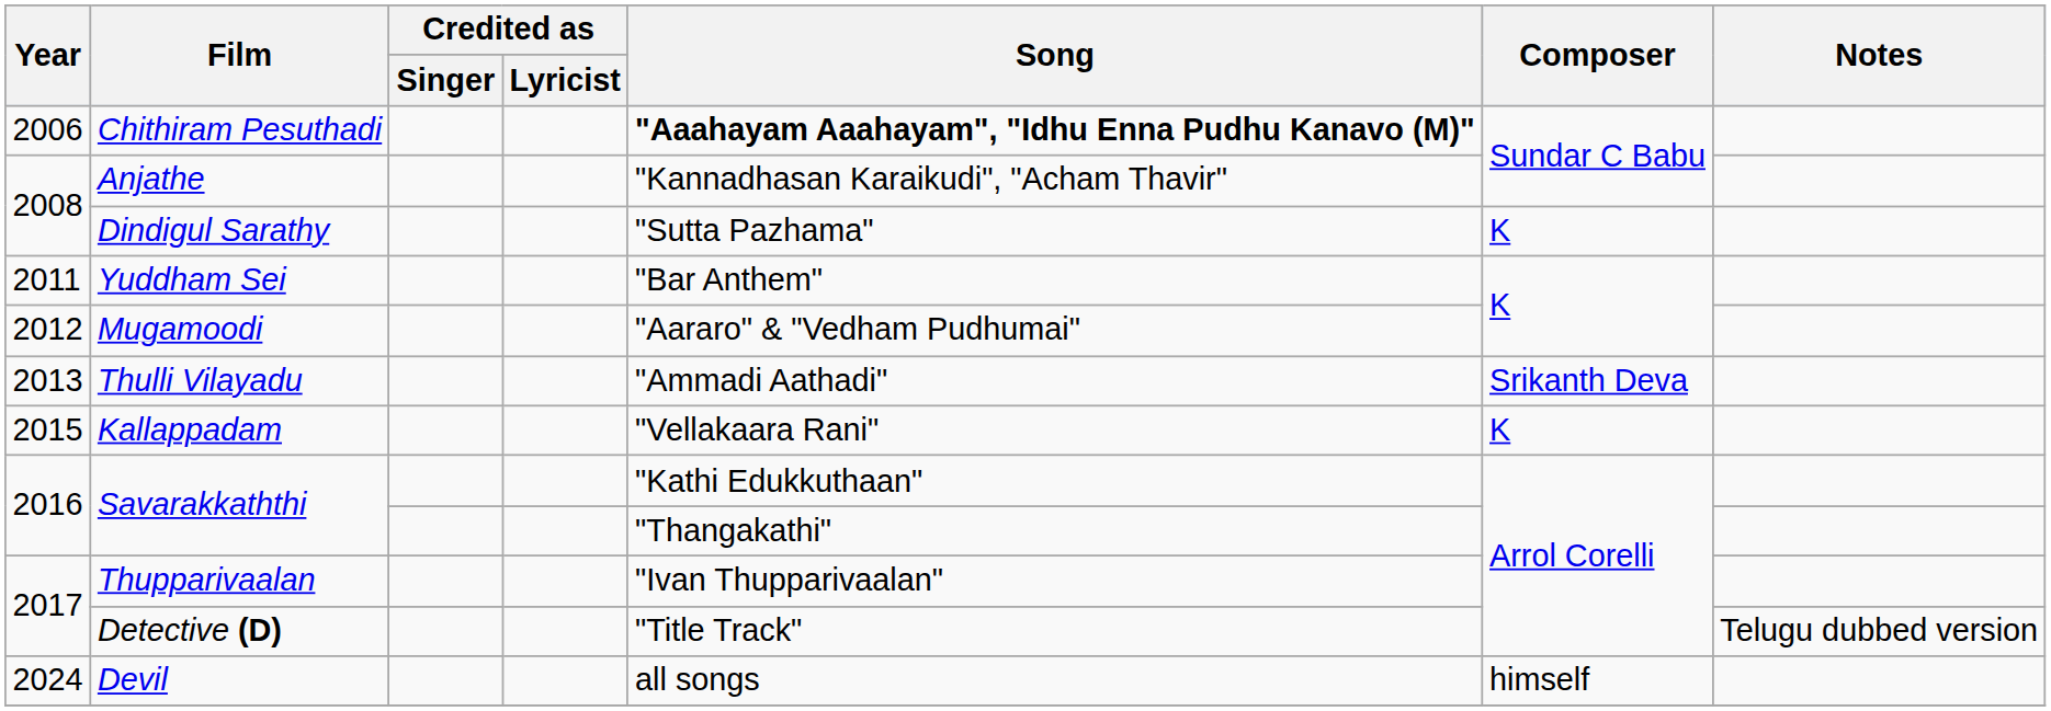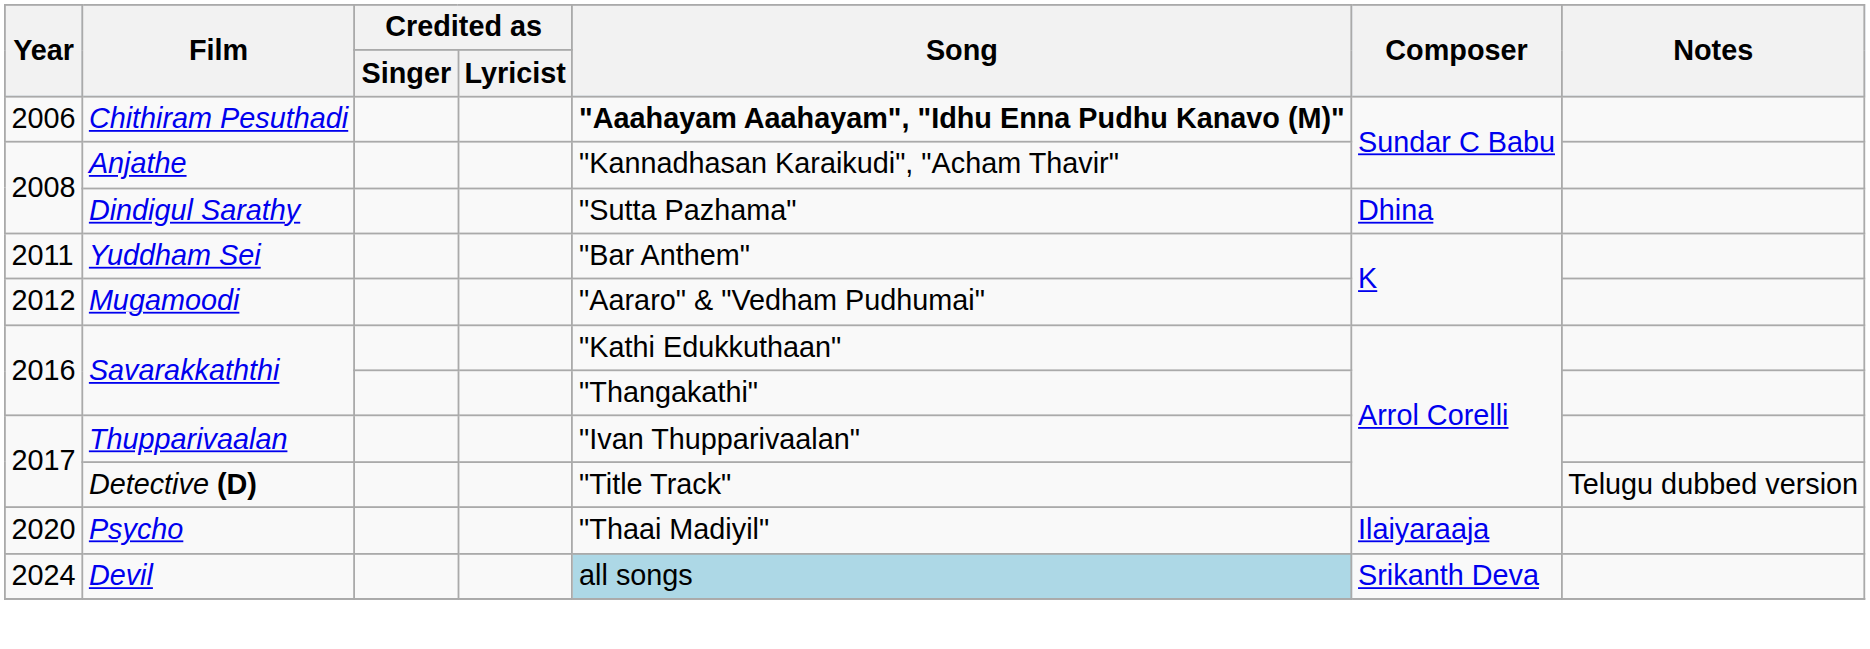 <table class="wikitable">
 <tr style="background:#B0C4DE; text-align:center;">
 <th rowspan="2" scope="col">Year</th>
 <th rowspan="2" scope="col">Film</th>
 <th scope="col"  colspan="2">Credited as</th>
 <th rowspan="2" scope="col">Song</th>
 <th rowspan="2" scope="col">Composer</th>
 <th rowspan="2" class="unsortable" scope="col">Notes</th>
 </tr>
 <tr>
 <th>Singer</th>
 <th>Lyricist</th>
 </tr>
 <tr>
 <td>2006</td>
 <td><em><a href='#'>Chithiram Pesuthadi</a></em></td>
 <td></td>
 <td></td>
 <td><strong>"Aaahayam Aaahayam",  "Idhu Enna Pudhu Kanavo (M)"</strong></td>
 <td rowspan="2"><a href='#'>Sundar C Babu</a></td>
 <td></td>
 </tr>
 <tr>
 <td rowspan=2>2008</td>
 <td><em><a href='#'>Anjathe</a></em></td>
 <td></td>
 <td></td>
 <td>"Kannadhasan Karaikudi", "Acham Thavir"</td>
 <td></td>
 </tr>
 <tr>
 <td><em><a href='#'>Dindigul Sarathy</a></em></td>
 <td></td>
 <td></td>
 <td>"Sutta Pazhama"</td>
-<td><a href='#'>K</a></td>
+<td><a href='#'>Dhina</a></td>
 <td></td>
 </tr>
 <tr>
 <td>2011</td>
 <td><em><a href='#'>Yuddham Sei</a></em></td>
 <td></td>
 <td></td>
 <td>"Bar Anthem"</td>
 <td rowspan="2"><a href='#'>K</a></td>
 <td></td>
 </tr>
 <tr>
 <td>2012</td>
 <td><em><a href='#'>Mugamoodi</a></em></td>
 <td></td>
 <td></td>
 <td>"Aararo" & "Vedham Pudhumai"</td>
-<td></td>
-</tr>
-<tr>
-<td>2013</td>
-<td><em><a href='#'>Thulli Vilayadu</a></em></td>
-<td></td>
-<td></td>
-<td>"Ammadi Aathadi"</td>
-<td><a href='#'>Srikanth Deva</a></td>
-<td></td>
-</tr>
-<tr>
-<td>2015</td>
-<td><em><a href='#'>Kallappadam</a></em></td>
-<td></td>
-<td></td>
-<td>"Vellakaara Rani"</td>
-<td><a href='#'>K</a></td>
 <td></td>
 </tr>
 <tr>
 <td rowspan="2">2016</td>
 <td rowspan="2"><em><a href='#'>Savarakkaththi</a></em></td>
 <td></td>
 <td></td>
 <td>"Kathi Edukkuthaan"</td>
 <td rowspan="4"><a href='#'>Arrol Corelli</a></td>
 <td></td>
 </tr>
 <tr>
 <td></td>
 <td></td>
 <td>"Thangakathi"</td>
 <td></td>
 </tr>
 <tr>
 <td rowspan="2">2017</td>
 <td><em><a href='#'>Thupparivaalan</a></em></td>
 <td></td>
 <td></td>
 <td>"Ivan Thupparivaalan"</td>
 <td></td>
 </tr>
 <tr>
 <td><em>Detective</em> <strong>(D)</strong></td>
 <td></td>
 <td></td>
 <td>"Title Track"</td>
 <td>Telugu dubbed version</td>
 </tr>
 <tr>
+<td>2020</td>
+<td><em><a href='#'>Psycho</a></em></td>
+<td></td>
+<td></td>
+<td>"Thaai Madiyil"</td>
+<td><a href='#'>Ilaiyaraaja</a></td>
+<td></td>
+</tr>
+<tr>
 <td>2024</td>
 <td><em><a href='#'>Devil</a></em></td>
 <td></td>
 <td></td>
-<td>all songs</td>
-<td>himself</td>
+<td style="background: lightblue;">all songs</td>
+<td><a href='#'>Srikanth Deva</a></td>
 <td></td>
 </tr>
 <tr>
 </tr>
 </table>
